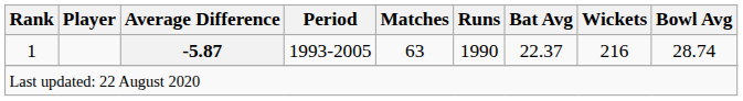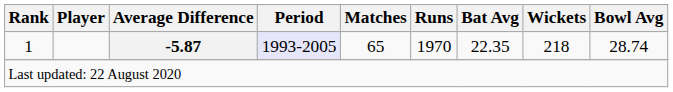 <table class="wikitable plainrowheaders sortable">
 <tr>
 <th scope=col>Rank</th>
 <th scope=col>Player</th>
 <th scope=col>Average Difference</th>
 <th scope=col>Period</th>
 <th scope=col>Matches</th>
 <th scope=col>Runs</th>
 <th scope=col>Bat Avg</th>
 <th scope=col>Wickets</th>
 <th scope=col>Bowl Avg</th>
 </tr>
 <tr>
 <td align=center>1</td>
 <td></td>
 <th scope=row style=text-align:center;>-5.87</th>
-<td>1993-2005</td>
-<td align=center>63</td>
-<td align=center>1990</td>
-<td align=center>22.37</td>
-<td align=center>216</td>
+<td style="background: lavender;">1993-2005</td>
+<td align=center>65</td>
+<td align=center>1970</td>
+<td align=center>22.35</td>
+<td align=center>218</td>
 <td align=center>28.74</td>
 </tr>
 <tr>
 </tr>
 <tr class=sortbottom>
 <td colspan=9><small>Last updated: 22 August 2020</small></td>
 </tr>
 </table>
